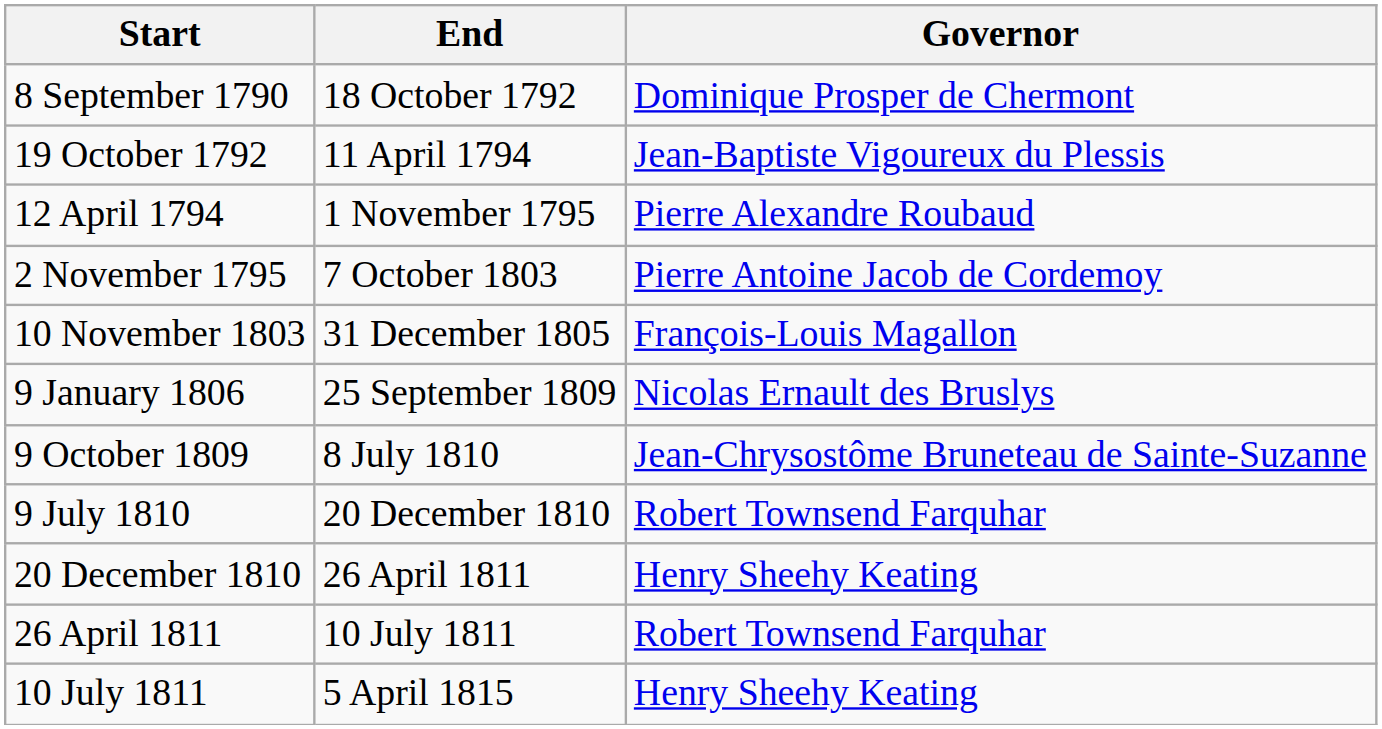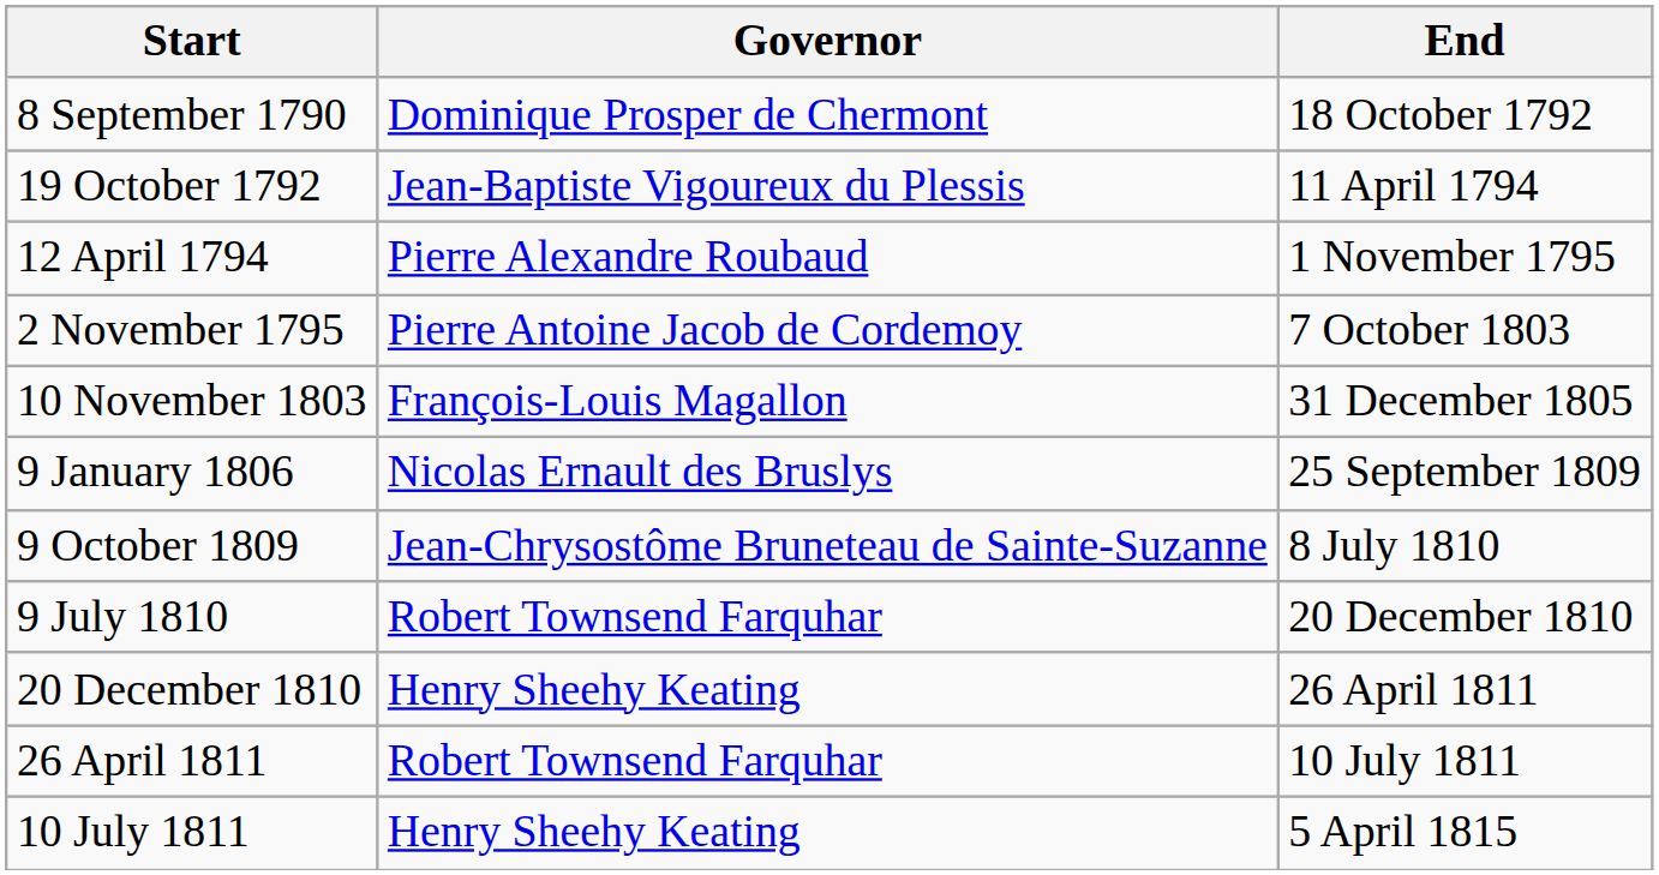 <table class=wikitable>
 <tr>
 <th>Start</th>
+<th>Governor</th>
 <th>End</th>
-<th>Governor</th>
 </tr>
 <tr>
 <td>8 September 1790</td>
+<td><a href='#'>Dominique Prosper de Chermont</a></td>
 <td>18 October 1792</td>
-<td><a href='#'>Dominique Prosper de Chermont</a></td>
 </tr>
 <tr --->
 <td>19 October 1792</td>
+<td><a href='#'>Jean-Baptiste Vigoureux du Plessis</a></td>
 <td>11 April 1794</td>
-<td><a href='#'>Jean-Baptiste Vigoureux du Plessis</a></td>
 </tr>
 <tr>
 <td>12 April 1794</td>
+<td><a href='#'>Pierre Alexandre Roubaud</a></td>
 <td>1 November 1795</td>
-<td><a href='#'>Pierre Alexandre Roubaud</a></td>
 </tr>
 <tr>
 <td>2 November 1795</td>
+<td><a href='#'>Pierre Antoine Jacob de Cordemoy</a></td>
 <td>7 October 1803</td>
-<td><a href='#'>Pierre Antoine Jacob de Cordemoy</a></td>
 </tr>
 <tr>
 <td>10 November 1803</td>
+<td><a href='#'>François-Louis Magallon</a></td>
 <td>31 December 1805</td>
-<td><a href='#'>François-Louis Magallon</a></td>
 </tr>
 <tr>
 <td>9 January 1806</td>
+<td><a href='#'>Nicolas Ernault des Bruslys</a></td>
 <td>25 September 1809</td>
-<td><a href='#'>Nicolas Ernault des Bruslys</a></td>
 </tr>
 <tr>
 <td>9 October 1809</td>
+<td><a href='#'>Jean-Chrysostôme Bruneteau de Sainte-Suzanne</a></td>
 <td>8 July 1810</td>
-<td><a href='#'>Jean-Chrysostôme Bruneteau de Sainte-Suzanne</a></td>
 </tr>
 <tr>
 <td>9 July 1810</td>
+<td><a href='#'>Robert Townsend Farquhar</a></td>
 <td>20 December 1810</td>
-<td><a href='#'>Robert Townsend Farquhar</a></td>
 </tr>
 <tr>
 <td>20 December 1810</td>
+<td><a href='#'>Henry Sheehy Keating</a></td>
 <td>26 April 1811</td>
-<td><a href='#'>Henry Sheehy Keating</a></td>
 </tr>
 <tr>
 <td>26 April 1811</td>
+<td><a href='#'>Robert Townsend Farquhar</a></td>
 <td>10 July 1811</td>
-<td><a href='#'>Robert Townsend Farquhar</a></td>
 </tr>
 <tr>
 <td>10 July 1811</td>
+<td><a href='#'>Henry Sheehy Keating</a></td>
 <td>5 April 1815</td>
-<td><a href='#'>Henry Sheehy Keating</a></td>
 </tr>
 </table>
